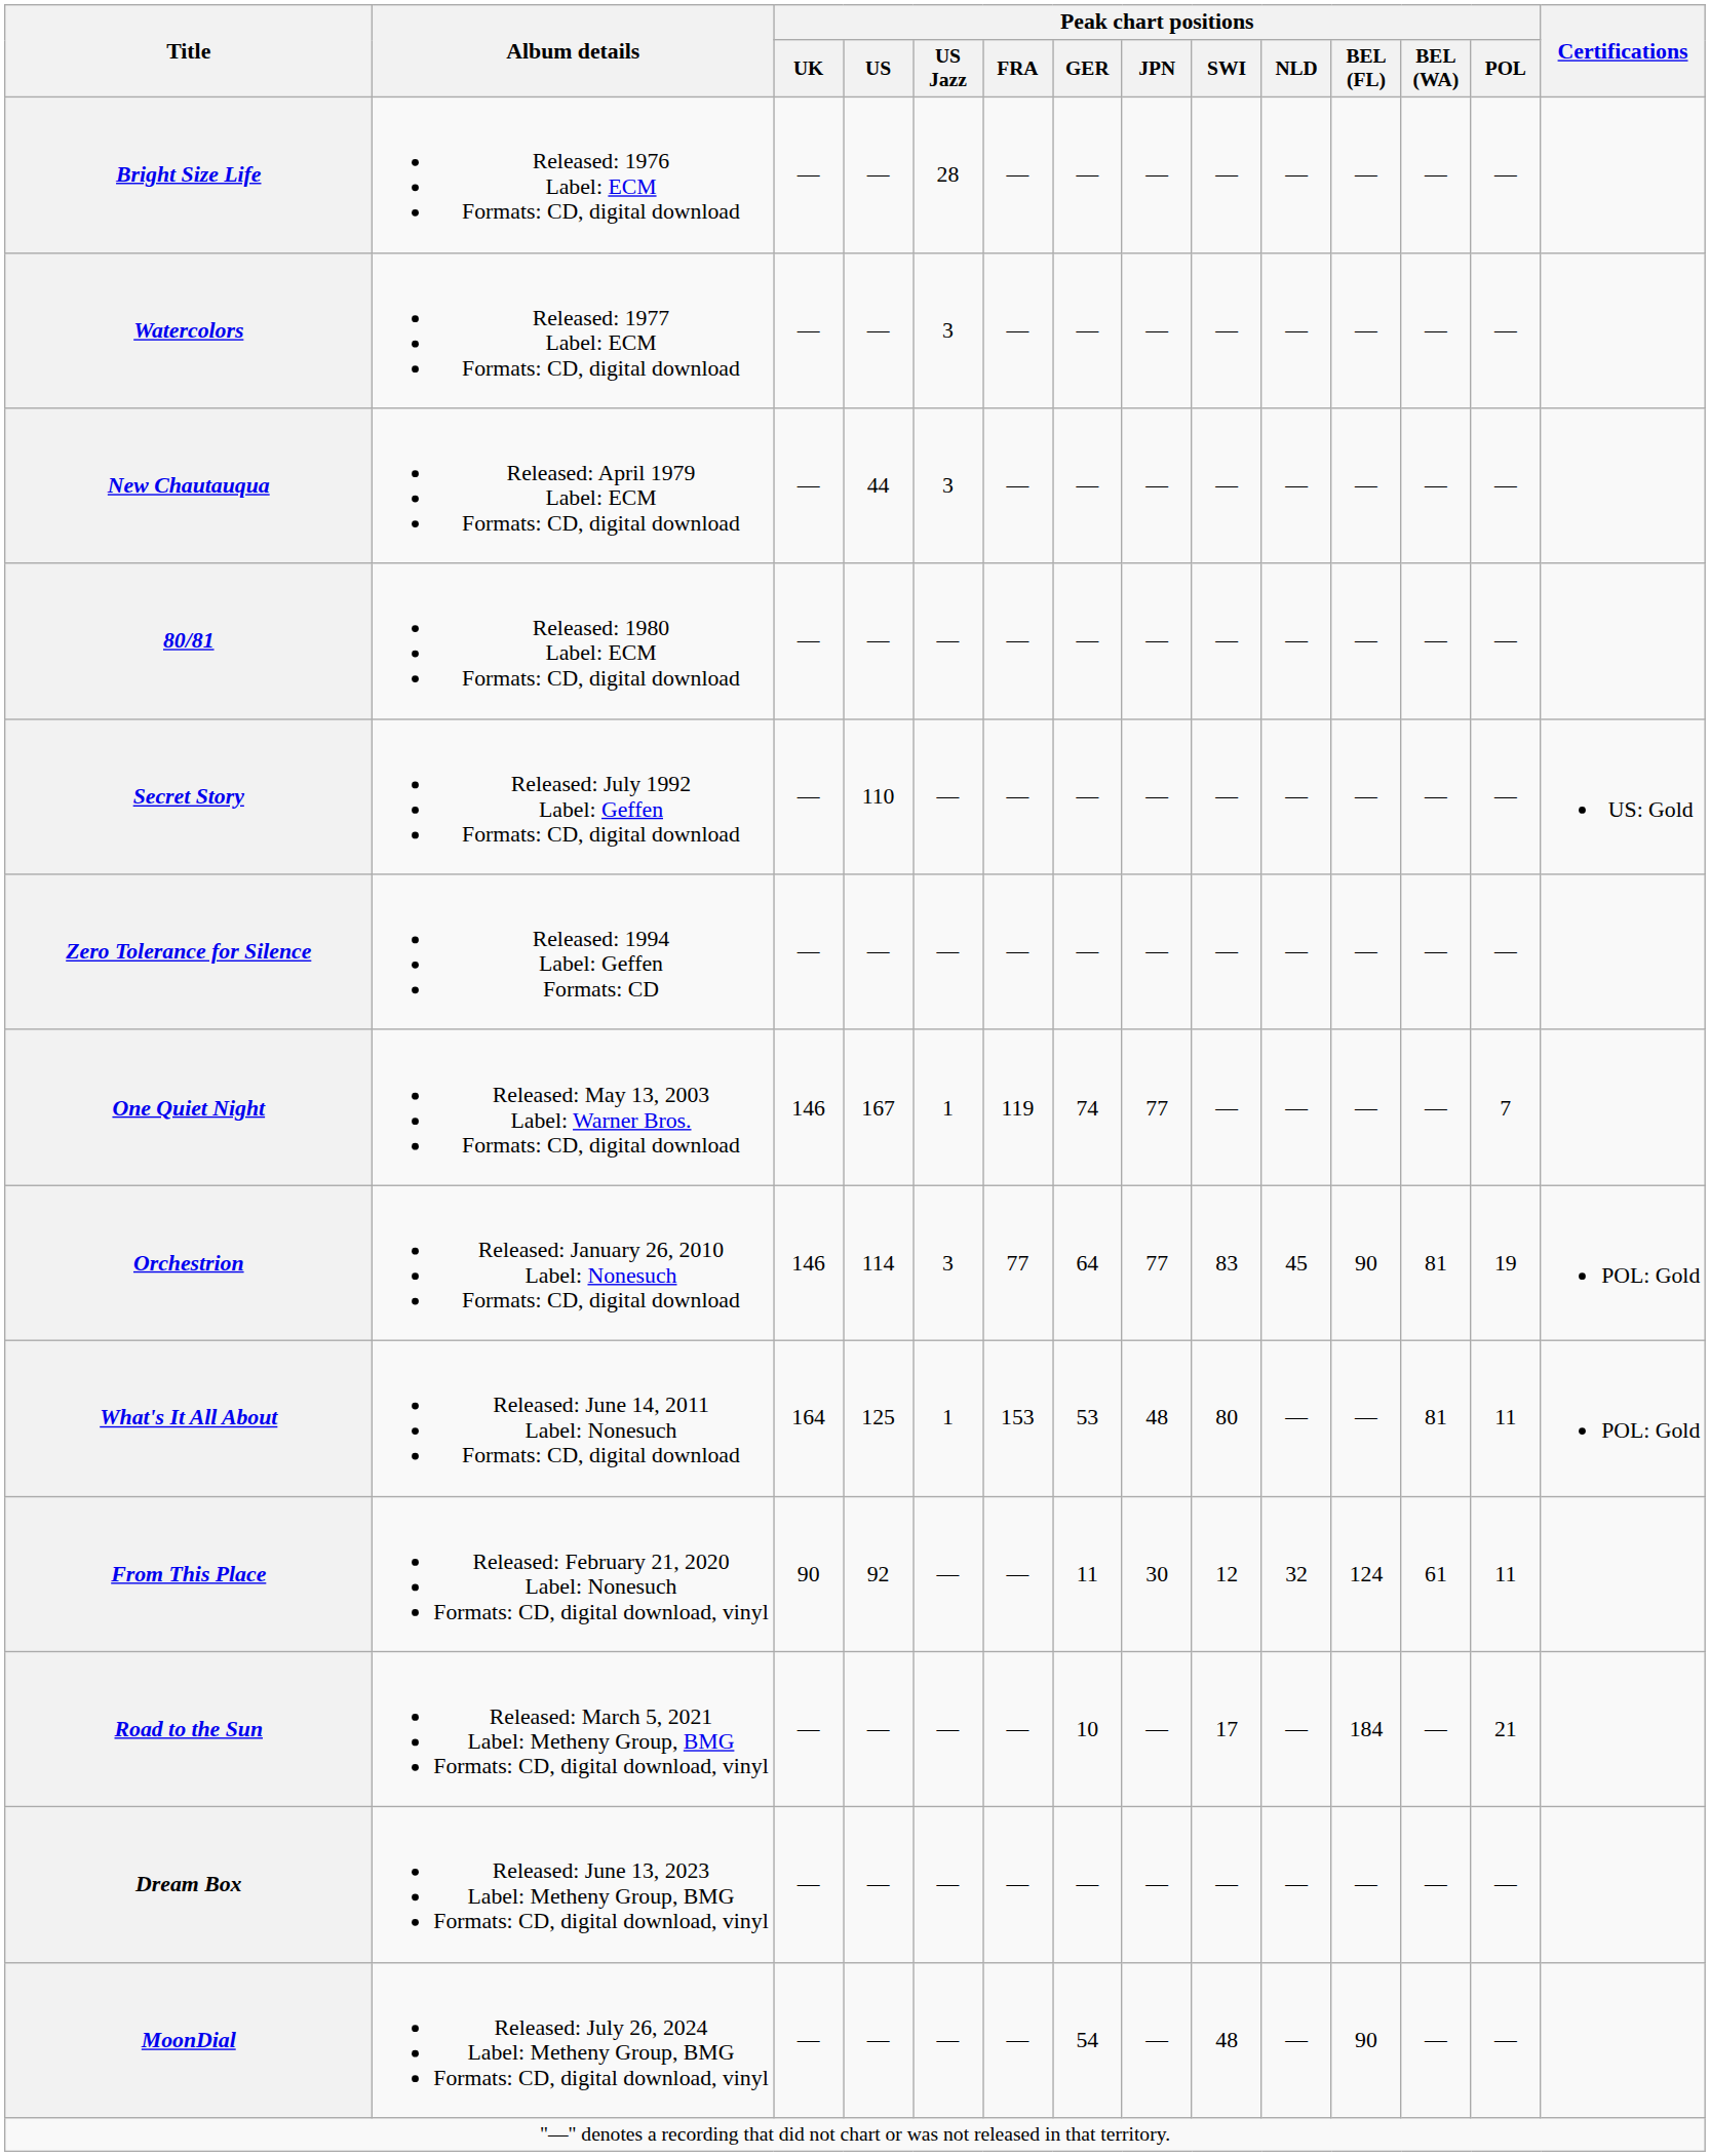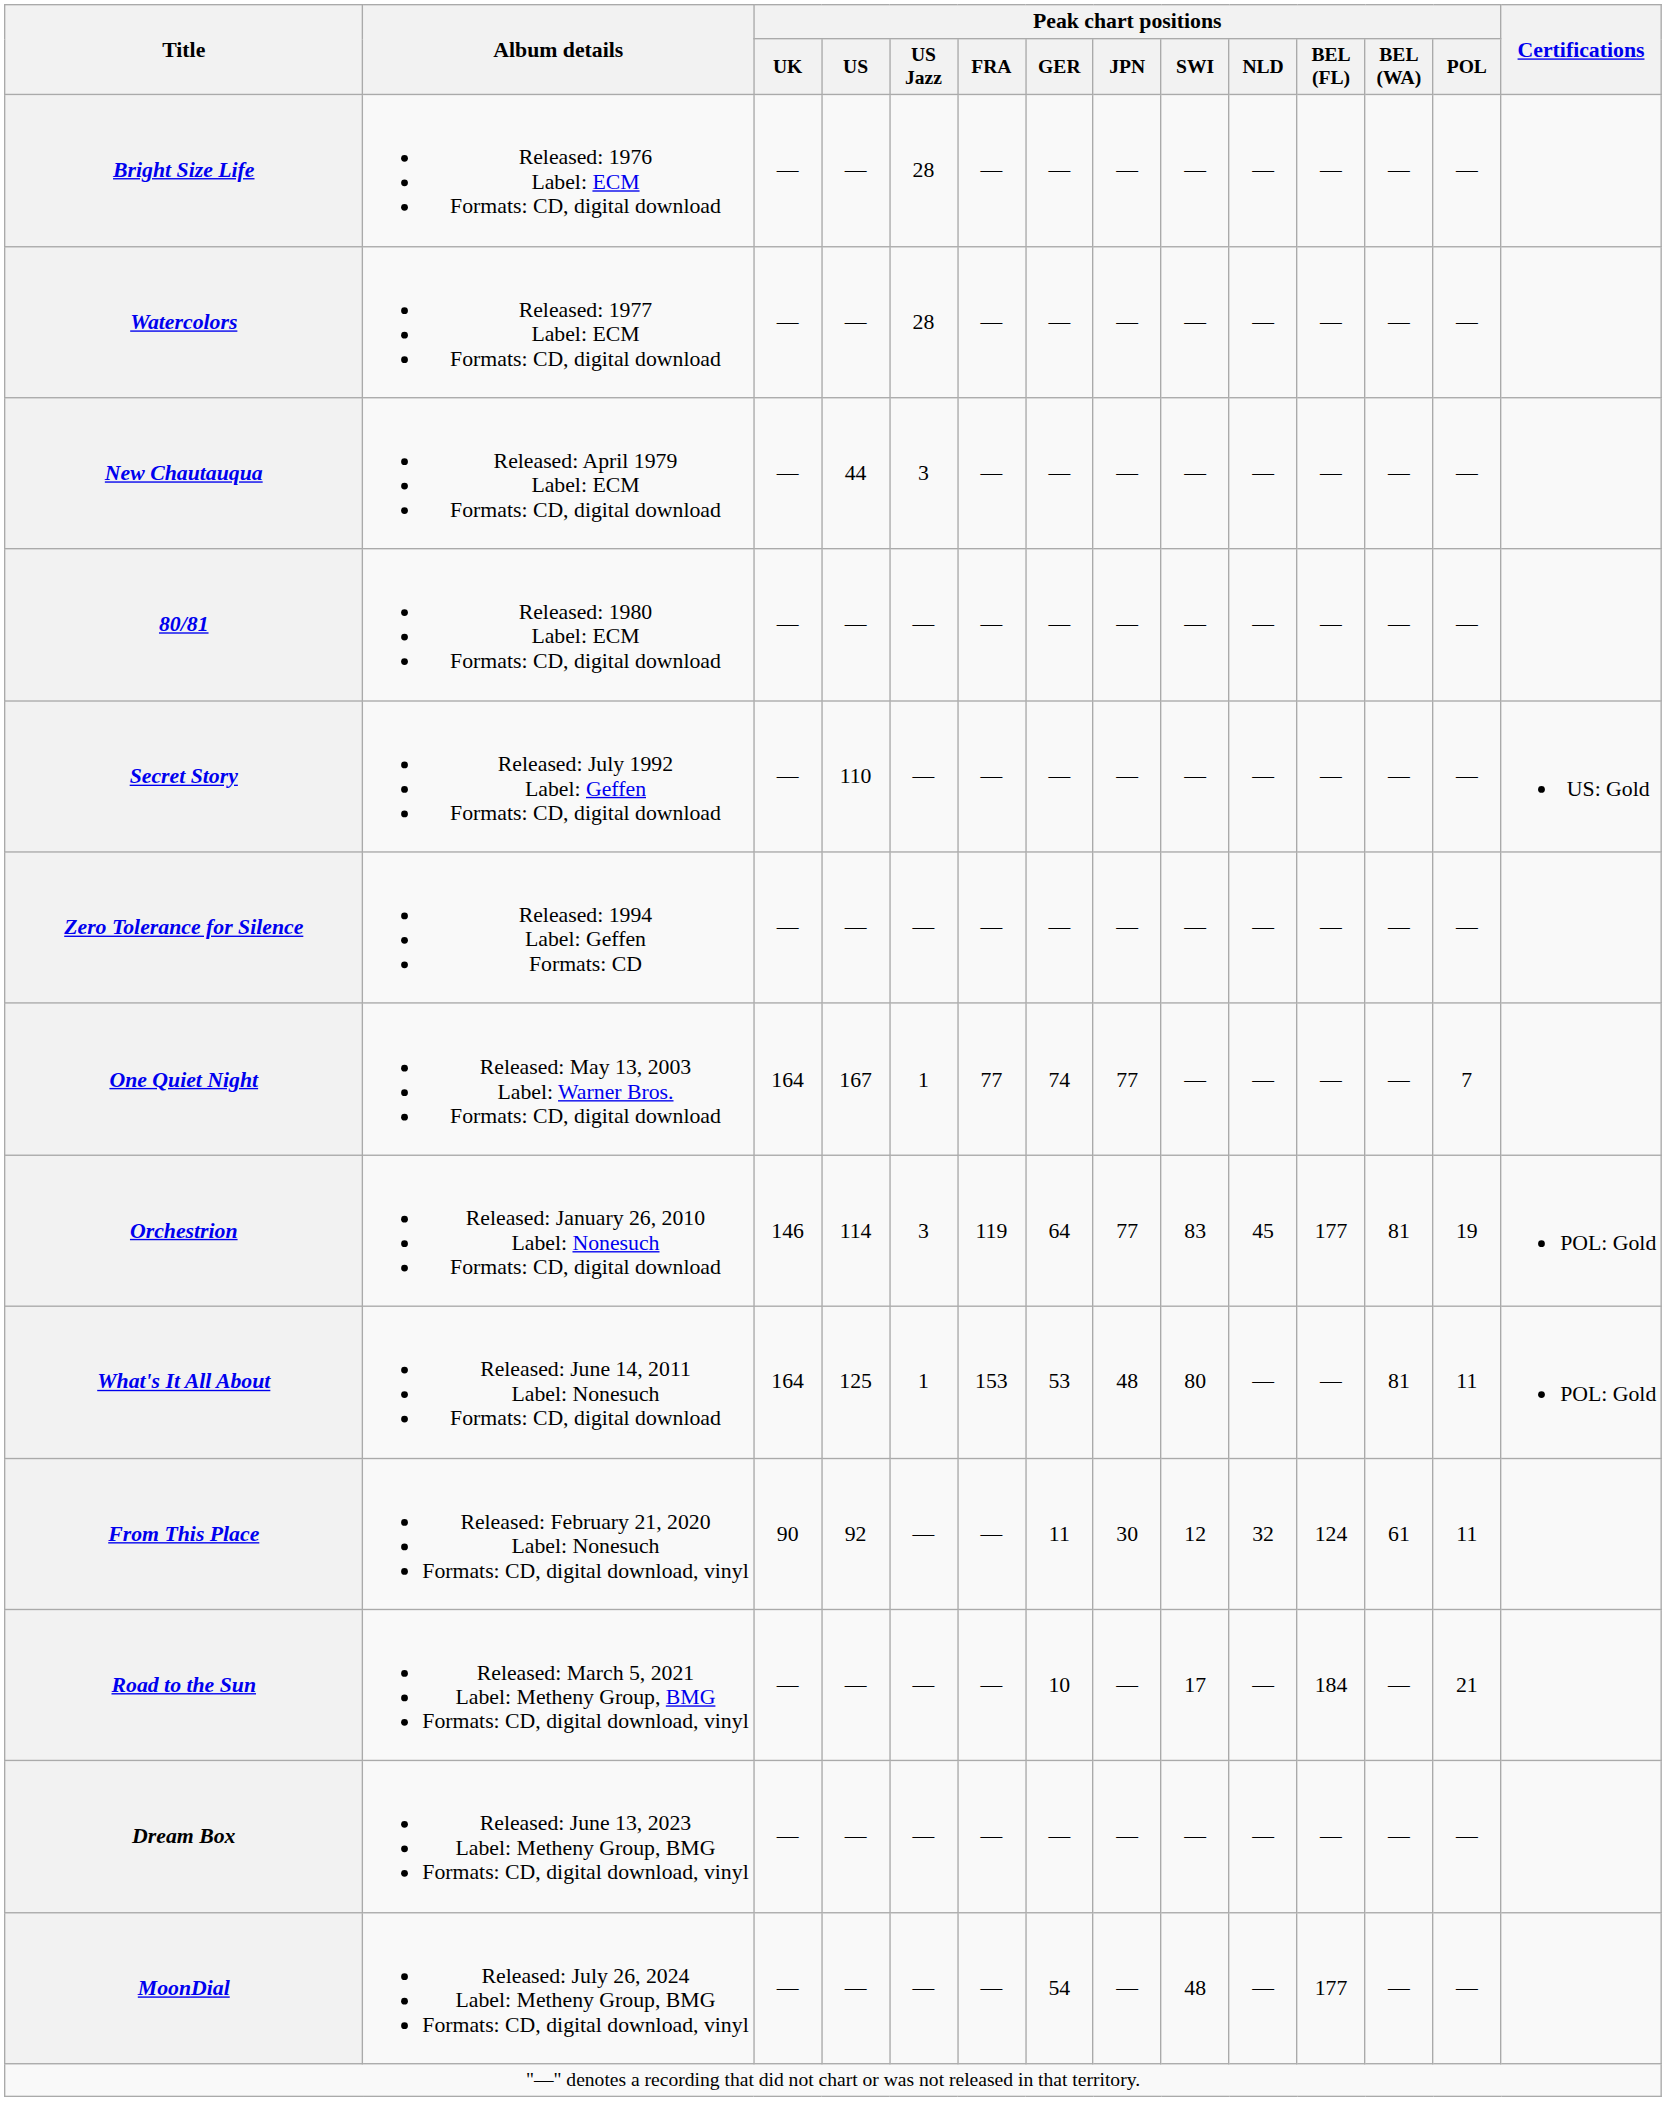 <table class="wikitable plainrowheaders" style="text-align:center;">
 <tr>
 <th scope="col" rowspan="2" style="width:16em;">Title</th>
 <th scope="col" rowspan="2">Album details</th>
 <th scope="col" colspan="11">Peak chart positions</th>
 <th scope="col" rowspan="2"><a href='#'>Certifications</a></th>
 </tr>
 <tr>
 <th scope="col" style="width:3em;font-size:90%;">UK<br></th>
 <th scope="col" style="width:3em;font-size:90%;">US<br></th>
 <th scope="col" style="width:3em;font-size:90%;">US<br>Jazz<br></th>
 <th scope="col" style="width:3em;font-size:90%;">FRA<br></th>
 <th scope="col" style="width:3em;font-size:90%;">GER<br></th>
 <th scope="col" style="width:3em;font-size:90%;">JPN<br></th>
 <th scope="col" style="width:3em;font-size:90%;">SWI<br></th>
 <th scope="col" style="width:3em;font-size:90%;">NLD<br></th>
 <th scope="col" style="width:3em;font-size:90%;">BEL (FL)<br></th>
 <th scope="col" style="width:3em;font-size:90%;">BEL (WA)<br></th>
 <th scope="col" style="width:3em;font-size:90%;">POL<br></th>
 </tr>
 <tr>
 <th scope="row"><em><a href='#'>Bright Size Life</a></em></th>
 <td><br><ul><li>Released: 1976</li><li>Label: <a href='#'>ECM</a></li><li>Formats: CD, digital download</li></ul></td>
 <td>—</td>
 <td>—</td>
 <td>28</td>
 <td>—</td>
 <td>—</td>
 <td>—</td>
 <td>—</td>
 <td>—</td>
 <td>—</td>
 <td>—</td>
 <td>—</td>
 <td></td>
 </tr>
 <tr>
 <th scope="row"><em><a href='#'>Watercolors</a></em></th>
 <td><br><ul><li>Released: 1977</li><li>Label: ECM</li><li>Formats: CD, digital download</li></ul></td>
 <td>—</td>
 <td>—</td>
-<td>3</td>
+<td>28</td>
 <td>—</td>
 <td>—</td>
 <td>—</td>
 <td>—</td>
 <td>—</td>
 <td>—</td>
 <td>—</td>
 <td>—</td>
 <td></td>
 </tr>
 <tr>
 <th scope="row"><em><a href='#'>New Chautauqua</a></em></th>
 <td><br><ul><li>Released: April 1979</li><li>Label: ECM</li><li>Formats: CD, digital download</li></ul></td>
 <td>—</td>
 <td>44</td>
 <td>3</td>
 <td>—</td>
 <td>—</td>
 <td>—</td>
 <td>—</td>
 <td>—</td>
 <td>—</td>
 <td>—</td>
 <td>—</td>
 <td></td>
 </tr>
 <tr>
 <th scope="row"><em><a href='#'>80/81</a></em></th>
 <td><br><ul><li>Released: 1980</li><li>Label: ECM</li><li>Formats: CD, digital download</li></ul></td>
 <td>—</td>
 <td>—</td>
 <td>—</td>
 <td>—</td>
 <td>—</td>
 <td>—</td>
 <td>—</td>
 <td>—</td>
 <td>—</td>
 <td>—</td>
 <td>—</td>
 <td></td>
 </tr>
 <tr>
 <th scope="row"><em><a href='#'>Secret Story</a></em></th>
 <td><br><ul><li>Released: July 1992</li><li>Label: <a href='#'>Geffen</a></li><li>Formats: CD, digital download</li></ul></td>
 <td>—</td>
 <td>110</td>
 <td>—</td>
 <td>—</td>
 <td>—</td>
 <td>—</td>
 <td>—</td>
 <td>—</td>
 <td>—</td>
 <td>—</td>
 <td>—</td>
 <td><br><ul><li>US: Gold</li></ul></td>
 </tr>
 <tr>
 <th scope="row"><em><a href='#'>Zero Tolerance for Silence</a></em></th>
 <td><br><ul><li>Released: 1994</li><li>Label: Geffen</li><li>Formats: CD</li></ul></td>
 <td>—</td>
 <td>—</td>
 <td>—</td>
 <td>—</td>
 <td>—</td>
 <td>—</td>
 <td>—</td>
 <td>—</td>
 <td>—</td>
 <td>—</td>
 <td>—</td>
 <td></td>
 </tr>
 <tr>
 <th scope="row"><em><a href='#'>One Quiet Night</a></em></th>
 <td><br><ul><li>Released: May 13, 2003</li><li>Label: <a href='#'>Warner Bros.</a></li><li>Formats: CD, digital download</li></ul></td>
-<td>146</td>
+<td>164</td>
 <td>167</td>
 <td>1</td>
-<td>119</td>
+<td>77</td>
 <td>74</td>
 <td>77</td>
 <td>—</td>
 <td>—</td>
 <td>—</td>
 <td>—</td>
 <td>7</td>
 <td></td>
 </tr>
 <tr>
 <th scope="row"><em><a href='#'>Orchestrion</a></em></th>
 <td><br><ul><li>Released: January 26, 2010</li><li>Label: <a href='#'>Nonesuch</a></li><li>Formats: CD, digital download</li></ul></td>
 <td>146</td>
 <td>114</td>
 <td>3</td>
-<td>77</td>
+<td>119</td>
 <td>64</td>
 <td>77</td>
 <td>83</td>
 <td>45</td>
-<td>90</td>
+<td>177</td>
 <td>81</td>
 <td>19</td>
 <td><br><ul><li>POL: Gold</li></ul></td>
 </tr>
 <tr>
 <th scope="row"><em><a href='#'>What's It All About</a></em></th>
 <td><br><ul><li>Released: June 14, 2011</li><li>Label: Nonesuch</li><li>Formats: CD, digital download</li></ul></td>
 <td>164</td>
 <td>125</td>
 <td>1</td>
 <td>153</td>
 <td>53</td>
 <td>48</td>
 <td>80</td>
 <td>—</td>
 <td>—</td>
 <td>81</td>
 <td>11</td>
 <td><br><ul><li>POL: Gold</li></ul></td>
 </tr>
 <tr>
 <th scope="row"><em><a href='#'>From This Place</a></em></th>
 <td><br><ul><li>Released: February 21, 2020</li><li>Label: Nonesuch</li><li>Formats: CD, digital download, vinyl</li></ul></td>
 <td>90</td>
 <td>92<br></td>
 <td>—</td>
 <td>—</td>
 <td>11</td>
 <td>30</td>
 <td>12</td>
 <td>32</td>
 <td>124</td>
 <td>61</td>
 <td>11</td>
 <td></td>
 </tr>
 <tr>
 <th scope="row"><em><a href='#'>Road to the Sun</a></em></th>
 <td><br><ul><li>Released: March 5, 2021</li><li>Label: Metheny Group, <a href='#'>BMG</a></li><li>Formats: CD, digital download, vinyl</li></ul></td>
 <td>—</td>
 <td>—</td>
 <td>—</td>
 <td>—</td>
 <td>10</td>
 <td>—</td>
 <td>17</td>
 <td>—</td>
 <td>184</td>
 <td>—</td>
 <td>21</td>
 <td></td>
 </tr>
 <tr>
 <th scope="row"><em>Dream Box</em></th>
 <td><br><ul><li>Released: June 13, 2023</li><li>Label: Metheny Group, BMG</li><li>Formats: CD, digital download, vinyl</li></ul></td>
 <td>—</td>
 <td>—</td>
 <td>—</td>
 <td>—</td>
 <td>—</td>
 <td>—</td>
 <td>—</td>
 <td>—</td>
 <td>—</td>
 <td>—</td>
 <td>—</td>
 <td></td>
 </tr>
 <tr>
 <th scope="row"><em><a href='#'>MoonDial</a></em></th>
 <td><br><ul><li>Released: July 26, 2024</li><li>Label: Metheny Group, BMG</li><li>Formats: CD, digital download, vinyl</li></ul></td>
 <td>—</td>
 <td>—</td>
 <td>—</td>
 <td>—</td>
 <td>54</td>
 <td>—</td>
 <td>48</td>
 <td>—</td>
-<td>90</td>
+<td>177</td>
 <td>—</td>
 <td>—</td>
 <td></td>
 </tr>
 <tr>
 <td colspan="20" style="font-size:90%">"—" denotes a recording that did not chart or was not released in that territory.</td>
 </tr>
 </table>
